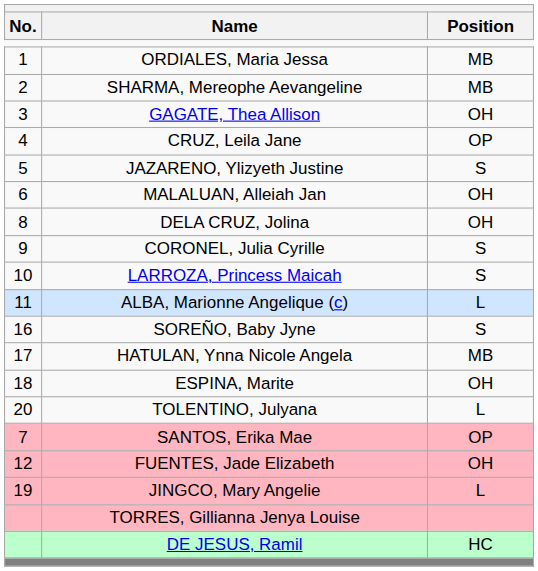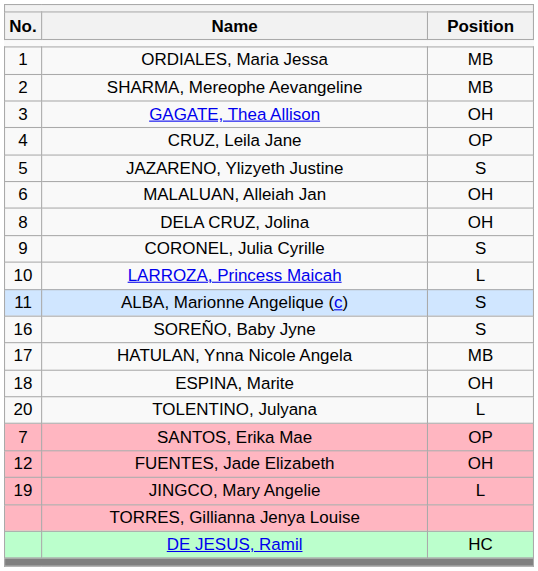 <table class='wikitable mw-collapsible mw-collapsed' style='text-align: center; width: 500px; border: none;'>
 <tr>
 <th style='text-align: left;' colspan=3></th>
 </tr>
 <tr>
 <th style='width: 7%;'>No.</th>
 <th>Name</th>
 <th style='width: 20%;'>Position</th>
 </tr>
 <tr>
 <td style='border: none;'></td>
 </tr>
 <tr>
 <td>1</td>
 <td>ORDIALES, Maria Jessa</td>
 <td>MB</td>
 </tr>
 <tr>
 <td>2</td>
 <td>SHARMA, Mereophe Aevangeline</td>
 <td>MB</td>
 </tr>
 <tr>
 <td>3</td>
 <td><a href='#'>GAGATE, Thea Allison</a></td>
 <td>OH</td>
 </tr>
 <tr>
 <td>4</td>
 <td>CRUZ, Leila Jane</td>
 <td>OP</td>
 </tr>
 <tr>
 <td>5</td>
 <td>JAZARENO, Ylizyeth Justine</td>
 <td>S</td>
 </tr>
 <tr>
 <td>6</td>
 <td>MALALUAN, Alleiah Jan</td>
 <td>OH</td>
 </tr>
 <tr>
 <td>8</td>
 <td>DELA CRUZ, Jolina</td>
 <td>OH</td>
 </tr>
 <tr>
 <td>9</td>
 <td>CORONEL, Julia Cyrille</td>
 <td>S</td>
 </tr>
 <tr>
 <td>10</td>
 <td><a href='#'>LARROZA, Princess Maicah</a></td>
-<td>S</td>
+<td>L</td>
 </tr>
 <tr bgcolor=#D0E6FF>
 <td>11</td>
 <td>ALBA, Marionne Angelique (<a href='#'>c</a>)</td>
-<td>L</td>
+<td>S</td>
 </tr>
 <tr>
 <td>16</td>
 <td>SOREÑO, Baby Jyne</td>
 <td>S</td>
 </tr>
 <tr>
 <td>17</td>
 <td>HATULAN, Ynna Nicole Angela</td>
 <td>MB</td>
 </tr>
 <tr>
 <td>18</td>
 <td>ESPINA, Marite</td>
 <td>OH</td>
 </tr>
 <tr>
 <td>20</td>
 <td>TOLENTINO, Julyana</td>
 <td>L</td>
 </tr>
 <tr bgcolor=#FFB6C1>
 <td>7</td>
 <td>SANTOS, Erika Mae</td>
 <td>OP</td>
 </tr>
 <tr bgcolor=#FFB6C1>
 <td>12</td>
 <td>FUENTES, Jade Elizabeth</td>
 <td>OH</td>
 </tr>
 <tr bgcolor=#FFB6C1>
 <td>19</td>
 <td>JINGCO, Mary Angelie</td>
 <td>L</td>
 </tr>
 <tr bgcolor=#FFB6C1>
 <td></td>
 <td>TORRES, Gillianna Jenya Louise</td>
 <td></td>
 </tr>
 <tr bgcolor=#BBFFCC>
 <td></td>
 <td><a href='#'>DE JESUS, Ramil</a></td>
 <td>HC</td>
 </tr>
 <tr>
 <th style='background: grey;' colspan=3></th>
 </tr>
 </table>
